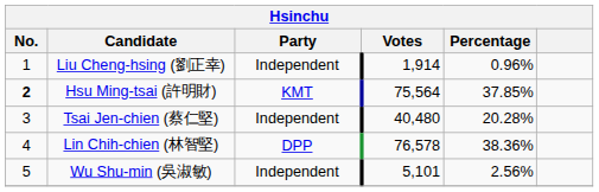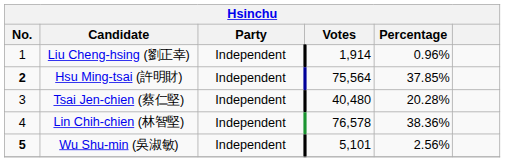 <table class="wikitable collapsible" style="text-align:center">
 <tr>
 <th colspan="7" width=620px><a href='#'>Hsinchu</a></th>
 </tr>
 <tr>
 <th width=35>No.</th>
 <th width=180>Candidate</th>
 <th width=120>Party</th>
 <th width=75>Votes</th>
 <th width=75>Percentage</th>
 <th width=49></th>
 </tr>
 <tr>
 <td>1</td>
 <td><a href='#'>Liu Cheng-hsing</a> (劉正幸)</td>
 <td>Independent</td>
 <td style="border-left:4px solid #000000;" align="right">1,914</td>
 <td align="right">0.96%</td>
 <td align="center"></td>
 </tr>
 <tr>
 <td><strong>2</strong></td>
 <td><a href='#'>Hsu Ming-tsai</a> (許明財)</td>
-<td><a href='#'>KMT</a></td>
+<td>Independent</td>
 <td style="border-left:4px solid #000099;" align="right">75,564</td>
 <td align="right">37.85%</td>
 <td align="center"></td>
 </tr>
 <tr>
 <td>3</td>
 <td><a href='#'>Tsai Jen-chien</a> (蔡仁堅)</td>
 <td>Independent</td>
 <td style="border-left:4px solid #000000;" align="right">40,480</td>
 <td align="right">20.28%</td>
 <td align="center"></td>
 </tr>
 <tr>
 <td>4</td>
 <td><a href='#'>Lin Chih-chien</a> (林智堅)</td>
-<td><a href='#'>DPP</a></td>
+<td>Independent</td>
 <td style="border-left:4px solid #1B9431;" align="right">76,578</td>
 <td align="right">38.36%</td>
 <td align="center"><div></div></td>
 </tr>
 <tr>
-<td>5</td>
+<td><strong>5</strong></td>
 <td><a href='#'>Wu Shu-min</a> (吳淑敏)</td>
 <td>Independent</td>
 <td style="border-left:4px solid #000000;" align="right">5,101</td>
 <td align="right">2.56%</td>
 <td align="center"></td>
 </tr>
 <tr bgcolor=EEEEEE>
 </tr>
 </table>
